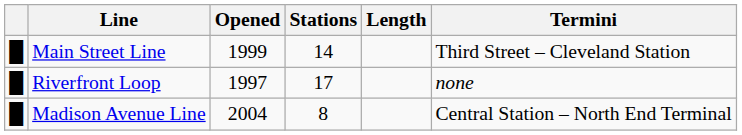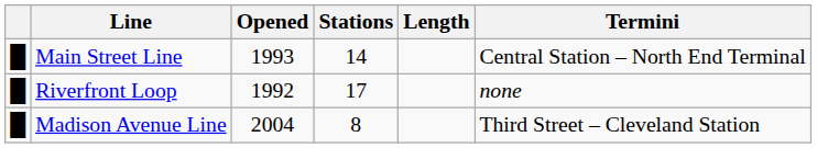 <table class="wikitable">
 <tr>
 <th></th>
 <th>Line</th>
 <th>Opened</th>
 <th>Stations</th>
 <th>Length</th>
 <th>Termini</th>
 </tr>
 <tr>
 <td><span>█</span></td>
 <td><a href='#'>Main Street Line</a></td>
-<td align="center">1999</td>
+<td align="center">1993</td>
 <td align="center">14</td>
 <td></td>
-<td>Third Street – Cleveland Station</td>
+<td>Central Station – North End Terminal</td>
 </tr>
 <tr>
 <td><span>█</span></td>
 <td><a href='#'>Riverfront Loop</a></td>
-<td align="center">1997</td>
+<td align="center">1992</td>
 <td align="center">17</td>
 <td></td>
 <td><em>none</em></td>
 </tr>
 <tr>
 <td><span>█</span></td>
 <td><a href='#'>Madison Avenue Line</a></td>
 <td align="center">2004</td>
 <td align="center">8</td>
 <td></td>
-<td>Central Station – North End Terminal</td>
+<td>Third Street – Cleveland Station</td>
 </tr>
 </table>
